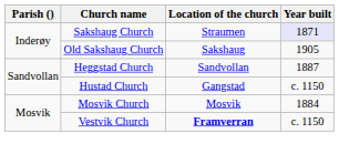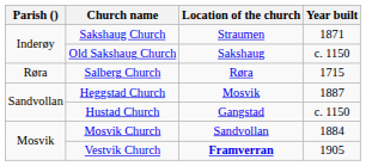 <table class=wikitable style="text-align:center">
 <tr>
 <th>Parish ()</th>
 <th>Church name</th>
 <th>Location of the church</th>
 <th>Year built</th>
 </tr>
 <tr>
 <td rowspan=2>Inderøy</td>
 <td><a href='#'>Sakshaug Church</a></td>
 <td><a href='#'>Straumen</a></td>
-<td style="background: lavender;">1871</td>
+<td>1871</td>
 </tr>
 <tr>
 <td><a href='#'>Old Sakshaug Church</a></td>
 <td><a href='#'>Sakshaug</a></td>
-<td>1905</td>
+<td>c. 1150</td>
+</tr>
+<tr>
+<td>Røra</td>
+<td><a href='#'>Salberg Church</a></td>
+<td><a href='#'>Røra</a></td>
+<td>1715</td>
 </tr>
 <tr>
 <td rowspan=2>Sandvollan</td>
 <td><a href='#'>Heggstad Church</a></td>
-<td><a href='#'>Sandvollan</a></td>
+<td><a href='#'>Mosvik</a></td>
 <td>1887</td>
 </tr>
 <tr>
 <td><a href='#'>Hustad Church</a></td>
 <td><a href='#'>Gangstad</a></td>
 <td>c. 1150</td>
 </tr>
 <tr>
 <td rowspan=2>Mosvik</td>
 <td><a href='#'>Mosvik Church</a></td>
-<td><a href='#'>Mosvik</a></td>
+<td><a href='#'>Sandvollan</a></td>
 <td>1884</td>
 </tr>
 <tr>
 <td><a href='#'>Vestvik Church</a></td>
 <td><strong><a href='#'>Framverran</a></strong></td>
-<td>c. 1150</td>
+<td>1905</td>
 </tr>
 </table>
